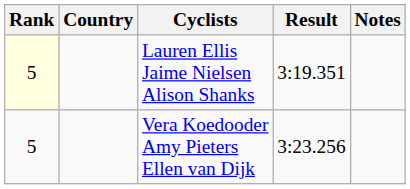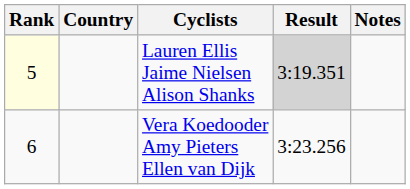 <table class="wikitable sortable" style="text-align:center;">
 <tr>
 <th>Rank</th>
 <th>Country</th>
 <th class="unsortable">Cyclists</th>
 <th>Result</th>
 <th class="unsortable">Notes</th>
 </tr>
 <tr>
 <td style="background: lightyellow;">5</td>
 <td align="left"></td>
 <td align="left"><a href='#'>Lauren Ellis</a><br><a href='#'>Jaime Nielsen</a><br><a href='#'>Alison Shanks</a></td>
-<td>3:19.351</td>
+<td style="background: lightgrey;">3:19.351</td>
 <td></td>
 </tr>
 <tr>
-<td>5</td>
+<td>6</td>
 <td align="left"></td>
 <td align="left"><a href='#'>Vera Koedooder</a><br><a href='#'>Amy Pieters</a><br><a href='#'>Ellen van Dijk</a></td>
 <td>3:23.256</td>
 <td></td>
 </tr>
 </table>
